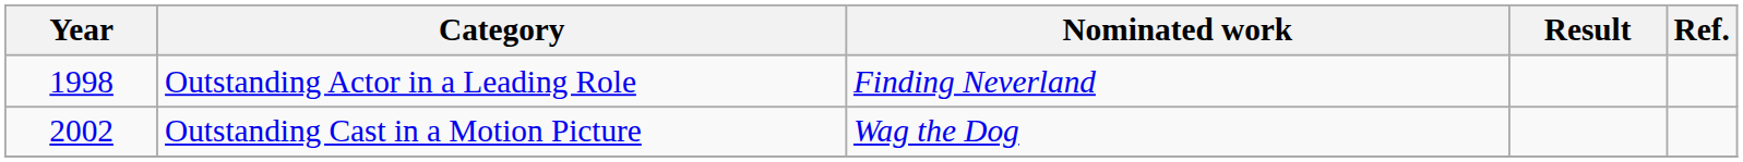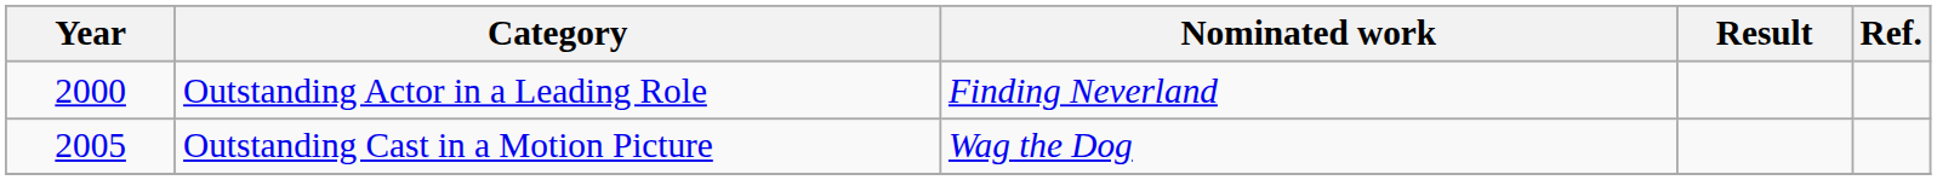 <table class=wikitable>
 <tr>
 <th scope="col" style="width:5em;">Year</th>
 <th scope="col" style="width:26em;">Category</th>
 <th scope="col" style="width:25em;">Nominated work</th>
 <th scope="col" style="width:5em;">Result</th>
 <th>Ref.</th>
 </tr>
 <tr>
-<td style="text-align:center;"><a href='#'>1998</a></td>
+<td style="text-align:center;"><a href='#'>2000</a></td>
 <td><a href='#'>Outstanding Actor in a Leading Role</a></td>
 <td><em><a href='#'>Finding Neverland</a></em></td>
 <td></td>
 <td style="text-align:center;"></td>
 </tr>
 <tr>
-<td style="text-align:center;"><a href='#'>2002</a></td>
+<td style="text-align:center;"><a href='#'>2005</a></td>
 <td><a href='#'>Outstanding Cast in a Motion Picture</a></td>
 <td><em><a href='#'>Wag the Dog</a></em></td>
 <td></td>
 <td style="text-align:center;"></td>
 </tr>
 <tr>
 </tr>
 </table>
